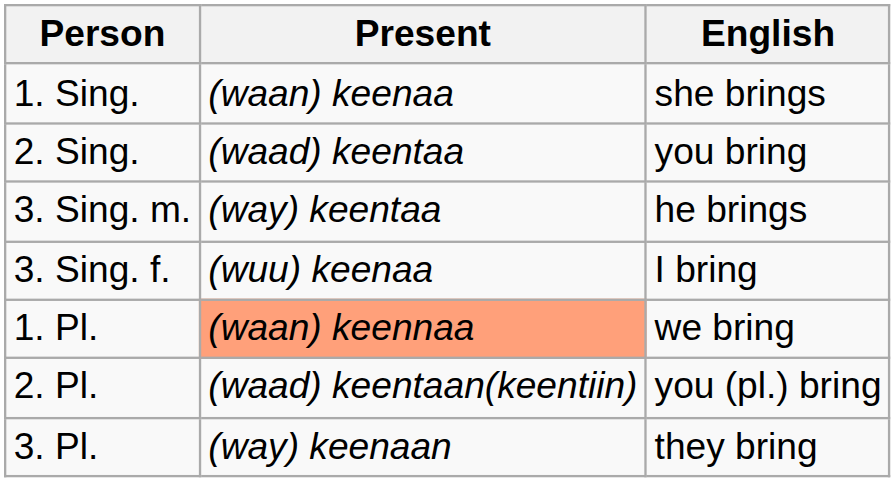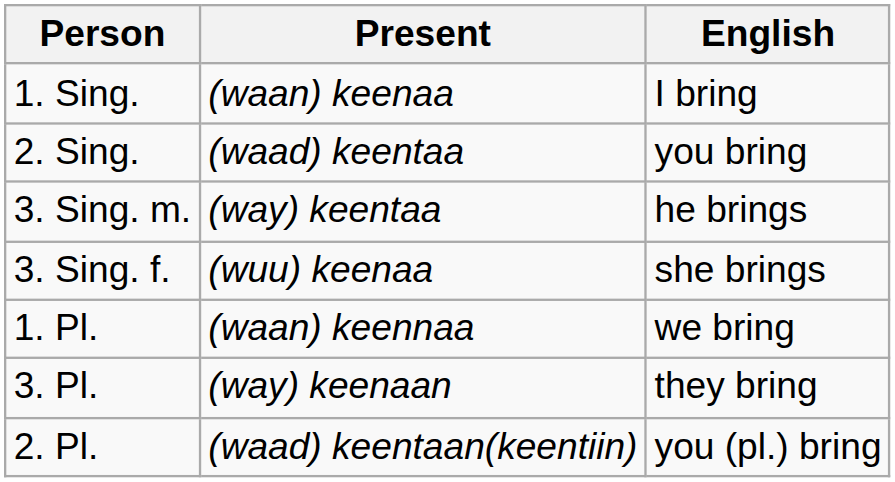 <table class="wikitable">
 <tr>
 <th class="hintergrundfarbe6">Person</th>
 <th class="hintergrundfarbe6">Present</th>
 <th class="hintergrundfarbe6">English</th>
 </tr>
 <tr>
 <td>1. Sing.</td>
 <td><em>(waan)</em> <em>keenaa</em></td>
-<td>she brings</td>
+<td>I bring</td>
 </tr>
 <tr>
 <td>2. Sing.</td>
 <td><em>(waad)</em> <em>keentaa</em></td>
 <td>you bring</td>
 </tr>
 <tr>
 <td>3. Sing. m.</td>
 <td><em>(way)</em> <em>keentaa</em></td>
 <td>he brings</td>
 </tr>
 <tr>
 <td>3. Sing. f.</td>
 <td><em>(wuu)</em> <em>keenaa</em></td>
-<td>I bring</td>
+<td>she brings</td>
 </tr>
 <tr>
 <td>1. Pl.</td>
-<td style="background: lightsalmon;"><em>(waan)</em> <em>keennaa</em></td>
+<td><em>(waan)</em> <em>keennaa</em></td>
 <td>we bring</td>
+</tr>
+<tr>
+<td>3. Pl.</td>
+<td><em>(way)</em> <em>keenaan</em></td>
+<td>they bring</td>
 </tr>
 <tr>
 <td>2. Pl.</td>
 <td><em>(waad)</em> <em>keentaan(keentiin)</em></td>
 <td>you (pl.) bring</td>
 </tr>
-<tr>
-<td>3. Pl.</td>
-<td><em>(way)</em> <em>keenaan</em></td>
-<td>they bring</td>
-</tr>
 </table>
